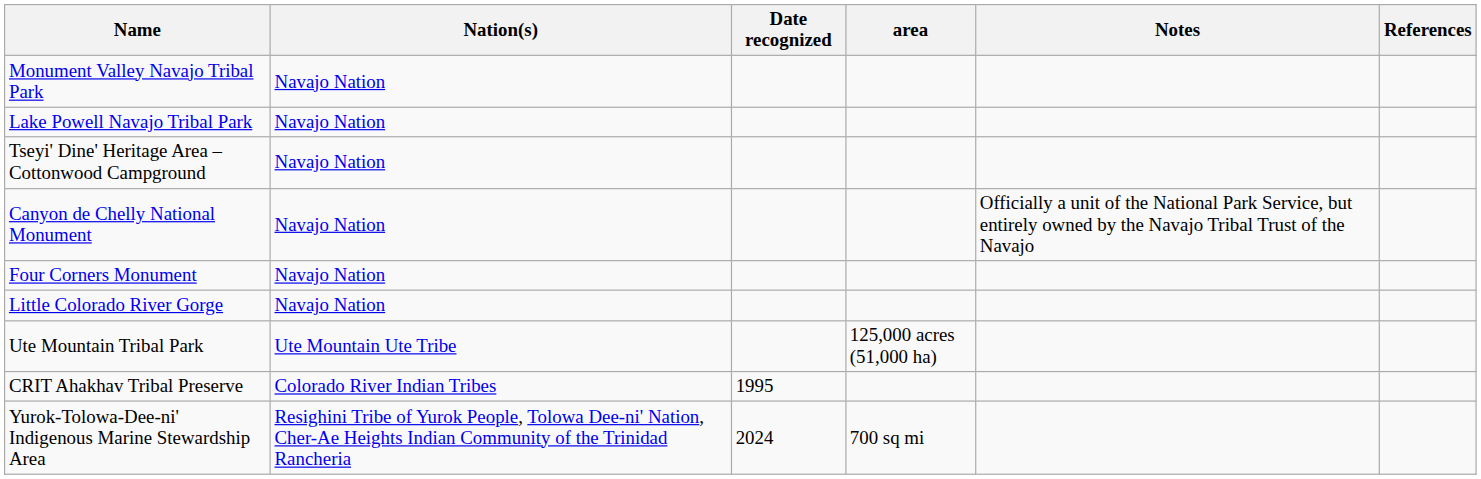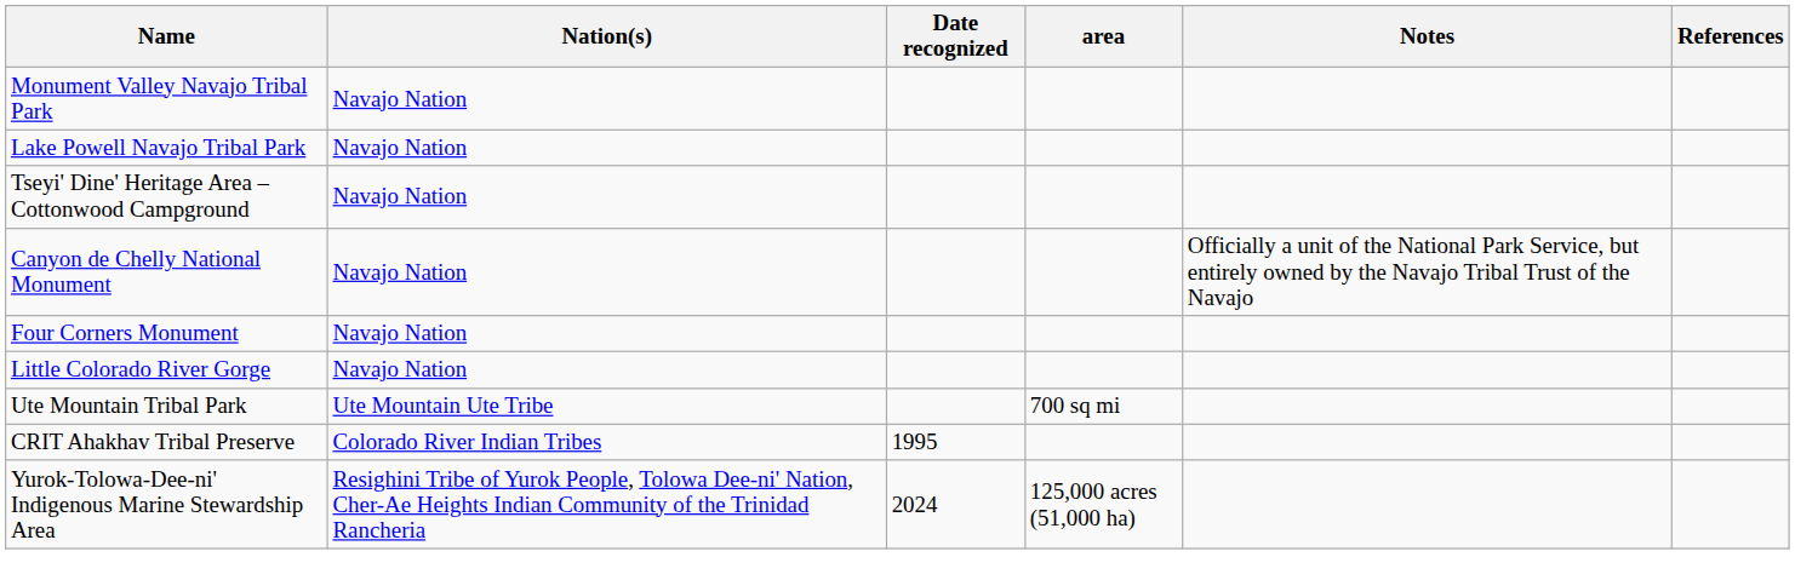 <table class="wikitable">
 <tr>
 <th>Name</th>
 <th>Nation(s)</th>
 <th>Date recognized</th>
 <th>area</th>
 <th>Notes</th>
 <th>References</th>
 </tr>
 <tr>
 <td><a href='#'>Monument Valley Navajo Tribal Park</a></td>
 <td><a href='#'>Navajo Nation</a></td>
 <td></td>
 <td></td>
 <td></td>
 <td></td>
 </tr>
 <tr>
 <td><a href='#'>Lake Powell Navajo Tribal Park</a></td>
 <td><a href='#'>Navajo Nation</a></td>
 <td></td>
 <td></td>
 <td></td>
 <td></td>
 </tr>
 <tr>
 <td>Tseyi' Dine' Heritage Area – Cottonwood Campground</td>
 <td><a href='#'>Navajo Nation</a></td>
 <td></td>
 <td></td>
 <td></td>
 <td></td>
 </tr>
 <tr>
 <td><a href='#'>Canyon de Chelly National Monument</a></td>
 <td><a href='#'>Navajo Nation</a></td>
 <td></td>
 <td></td>
 <td>Officially a unit of the National Park Service, but entirely owned by the Navajo Tribal Trust of the Navajo</td>
 <td></td>
 </tr>
 <tr>
 <td><a href='#'>Four Corners Monument</a></td>
 <td><a href='#'>Navajo Nation</a></td>
 <td></td>
 <td></td>
 <td></td>
 <td></td>
 </tr>
 <tr>
 <td><a href='#'>Little Colorado River Gorge</a></td>
 <td><a href='#'>Navajo Nation</a></td>
 <td></td>
 <td></td>
 <td></td>
 <td></td>
 </tr>
 <tr>
 <td>Ute Mountain Tribal Park</td>
 <td><a href='#'>Ute Mountain Ute Tribe</a></td>
 <td></td>
-<td>125,000 acres (51,000 ha)</td>
+<td>700 sq mi</td>
 <td></td>
 <td></td>
 </tr>
 <tr>
 <td>CRIT Ahakhav Tribal Preserve</td>
 <td><a href='#'>Colorado River Indian Tribes</a></td>
 <td>1995</td>
 <td></td>
 <td></td>
 <td></td>
 </tr>
 <tr>
 <td>Yurok-Tolowa-Dee-ni' Indigenous Marine Stewardship Area</td>
 <td><a href='#'>Resighini Tribe of Yurok People</a>, <a href='#'>Tolowa Dee-ni' Nation</a>, <a href='#'>Cher-Ae Heights Indian Community of the Trinidad Rancheria</a></td>
 <td>2024</td>
-<td>700 sq mi</td>
+<td>125,000 acres (51,000 ha)</td>
 <td></td>
 <td></td>
 </tr>
 </table>
